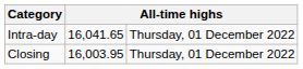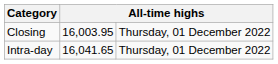 <table class="wikitable">
 <tr>
 <th>Category</th>
 <th colspan="2">All-time highs</th>
 </tr>
 <tr>
+<td>Closing</td>
+<td>16,003.95</td>
+<td>Thursday, 01 December 2022</td>
+</tr>
+<tr>
 <td>Intra-day</td>
 <td>16,041.65 </td>
 <td>Thursday, 01 December 2022</td>
 </tr>
-<tr>
-<td>Closing</td>
-<td>16,003.95</td>
-<td>Thursday, 01 December 2022</td>
-</tr>
 </table>
